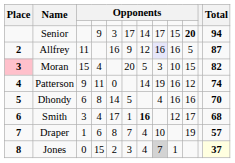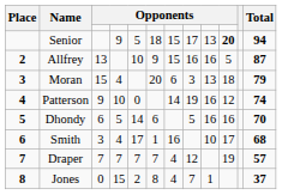 <table class="wikitable" style="text-align:center;">
 <tr>
 <th rowspan="2">Place</th>
 <th rowspan="2">Name</th>
 <th colspan="8">Opponents</th>
 <th rowspan="2"></th>
 <th rowspan="2">Total</th>
 </tr>
 <tr>
 <td></td>
 <td></td>
 <td></td>
 <td></td>
 <td></td>
 <td></td>
 <td></td>
 <td></td>
 </tr>
 <tr>
 <td></td>
 <td>Senior</td>
 <td></td>
 <td>9</td>
-<td>3</td>
+<td>5</td>
+<td>18</td>
+<td>15</td>
 <td>17</td>
-<td>14</td>
-<td>17</td>
-<td>15</td>
+<td>13</td>
 <td><strong>20</strong></td>
 <td></td>
 <td><strong>94</strong></td>
 </tr>
 <tr>
 <td><strong>2</strong></td>
 <td>Allfrey</td>
-<td>11</td>
+<td>13</td>
 <td></td>
+<td>10</td>
+<td>9</td>
+<td>15</td>
 <td>16</td>
-<td>9</td>
-<td>12</td>
-<td style="background: lavender;">16</td>
 <td>16</td>
 <td>5</td>
 <td></td>
 <td><strong>87</strong></td>
 </tr>
 <tr>
-<td style="background: pink;"><strong>3</strong></td>
+<td><strong>3</strong></td>
 <td>Moran</td>
 <td>15</td>
 <td>4</td>
 <td></td>
 <td>20</td>
-<td>5</td>
+<td>6</td>
 <td>3</td>
-<td>10</td>
-<td>15</td>
+<td>13</td>
+<td>18</td>
 <td></td>
-<td><strong>82</strong></td>
+<td><strong>79</strong></td>
 </tr>
 <tr>
 <td><strong>4</strong></td>
 <td>Patterson</td>
 <td>9</td>
-<td>11</td>
+<td>10</td>
 <td>0</td>
 <td></td>
 <td>14</td>
 <td>19</td>
 <td>16</td>
 <td>12</td>
 <td></td>
 <td><strong>74</strong></td>
 </tr>
 <tr>
 <td><strong>5</strong></td>
 <td>Dhondy</td>
 <td>6</td>
-<td>8</td>
+<td>5</td>
 <td>14</td>
+<td>6</td>
+<td></td>
 <td>5</td>
-<td></td>
-<td>4</td>
 <td>16</td>
 <td>16</td>
 <td></td>
 <td><strong>70</strong></td>
 </tr>
 <tr>
 <td><strong>6</strong></td>
 <td>Smith</td>
 <td>3</td>
 <td>4</td>
 <td>17</td>
 <td>1</td>
-<td><strong>16</strong></td>
+<td>16</td>
 <td></td>
-<td>12</td>
+<td>10</td>
 <td>17</td>
 <td></td>
 <td><strong>68</strong></td>
 </tr>
 <tr>
 <td><strong>7</strong></td>
 <td>Draper</td>
-<td>1</td>
-<td>6</td>
-<td>8</td>
+<td>7</td>
+<td>7</td>
+<td>7</td>
 <td>7</td>
 <td>4</td>
-<td>10</td>
+<td>12</td>
 <td></td>
 <td>19</td>
 <td></td>
 <td><strong>57</strong></td>
 </tr>
 <tr>
 <td><strong>8</strong></td>
 <td>Jones</td>
 <td>0</td>
 <td>15</td>
 <td>2</td>
-<td>3</td>
+<td>8</td>
 <td>4</td>
-<td style="background: lightgrey;">7</td>
+<td>7</td>
 <td>1</td>
 <td></td>
 <td></td>
-<td style="background: lightyellow;"><strong>37</strong></td>
+<td><strong>37</strong></td>
 </tr>
 </table>
